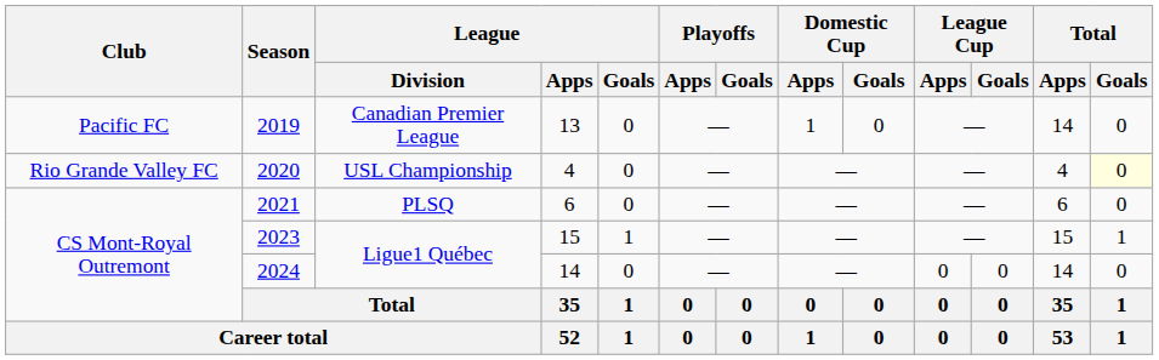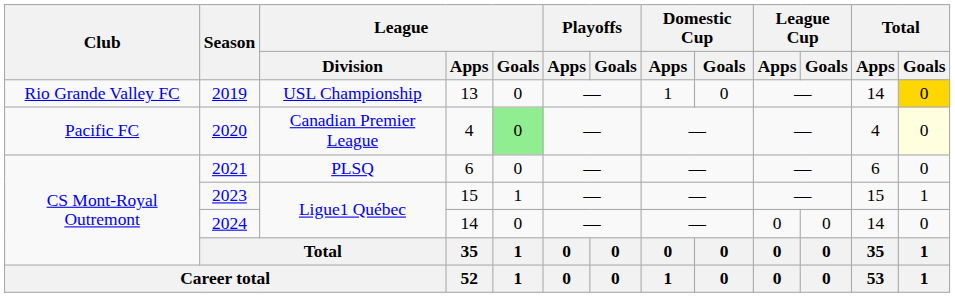 <table class="wikitable" style="text-align:center">
 <tr>
 <th rowspan="2">Club</th>
 <th rowspan="2">Season</th>
 <th colspan="3">League</th>
 <th colspan="2">Playoffs</th>
 <th colspan="2">Domestic Cup</th>
 <th colspan="2">League Cup</th>
 <th colspan="2">Total</th>
 </tr>
 <tr>
 <th>Division</th>
 <th>Apps</th>
 <th>Goals</th>
 <th>Apps</th>
 <th>Goals</th>
 <th>Apps</th>
 <th>Goals</th>
 <th>Apps</th>
 <th>Goals</th>
 <th>Apps</th>
 <th>Goals</th>
 </tr>
 <tr>
-<td><a href='#'>Pacific FC</a></td>
+<td><a href='#'>Rio Grande Valley FC</a></td>
 <td><a href='#'>2019</a></td>
-<td><a href='#'>Canadian Premier League</a></td>
+<td><a href='#'>USL Championship</a></td>
 <td>13</td>
 <td>0</td>
 <td colspan="2">—</td>
 <td>1</td>
 <td>0</td>
 <td colspan="2">—</td>
 <td>14</td>
-<td>0</td>
+<td style="background: gold;">0</td>
 </tr>
 <tr>
-<td><a href='#'>Rio Grande Valley FC</a></td>
+<td><a href='#'>Pacific FC</a></td>
 <td><a href='#'>2020</a></td>
-<td><a href='#'>USL Championship</a></td>
+<td><a href='#'>Canadian Premier League</a></td>
 <td>4</td>
-<td>0</td>
+<td style="background: lightgreen;">0</td>
 <td colspan="2">—</td>
 <td colspan="2">—</td>
 <td colspan="2">—</td>
 <td>4</td>
 <td style="background: lightyellow;">0</td>
 </tr>
 <tr>
 <td rowspan=4><a href='#'>CS Mont-Royal Outremont</a></td>
 <td><a href='#'>2021</a></td>
 <td><a href='#'>PLSQ</a></td>
 <td>6</td>
 <td>0</td>
 <td colspan="2">—</td>
 <td colspan="2">—</td>
 <td colspan="2">—</td>
 <td>6</td>
 <td>0</td>
 </tr>
 <tr>
 <td><a href='#'>2023</a></td>
 <td rowspan=2><a href='#'>Ligue1 Québec</a></td>
 <td>15</td>
 <td>1</td>
 <td colspan="2">—</td>
 <td colspan="2">—</td>
 <td colspan="2">—</td>
 <td>15</td>
 <td>1</td>
 </tr>
 <tr>
 <td><a href='#'>2024</a></td>
 <td>14</td>
 <td>0</td>
 <td colspan="2">—</td>
 <td colspan="2">—</td>
 <td>0</td>
 <td>0</td>
 <td>14</td>
 <td>0</td>
 </tr>
 <tr>
 <th colspan="2">Total</th>
 <th>35</th>
 <th>1</th>
 <th>0</th>
 <th>0</th>
 <th>0</th>
 <th>0</th>
 <th>0</th>
 <th>0</th>
 <th>35</th>
 <th>1</th>
 </tr>
 <tr>
 <th colspan="3">Career total</th>
 <th>52</th>
 <th>1</th>
 <th>0</th>
 <th>0</th>
 <th>1</th>
 <th>0</th>
 <th>0</th>
 <th>0</th>
 <th>53</th>
 <th>1</th>
 </tr>
 </table>
